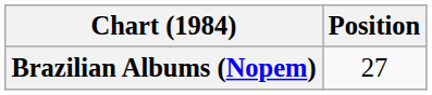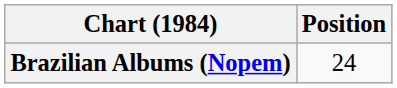 <table class="wikitable sortable plainrowheaders" style="text-align:center">
 <tr>
 <th>Chart (1984)</th>
 <th>Position</th>
 </tr>
 <tr>
 <th scope="row">Brazilian Albums (<a href='#'>Nopem</a>)</th>
-<td align="center">27</td>
+<td align="center">24</td>
 </tr>
 </table>
